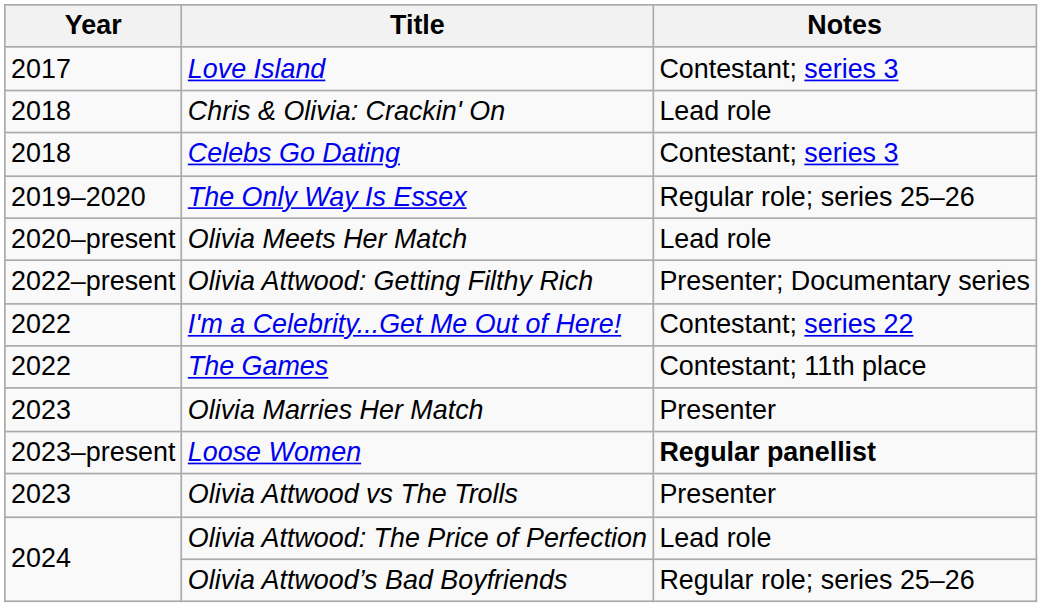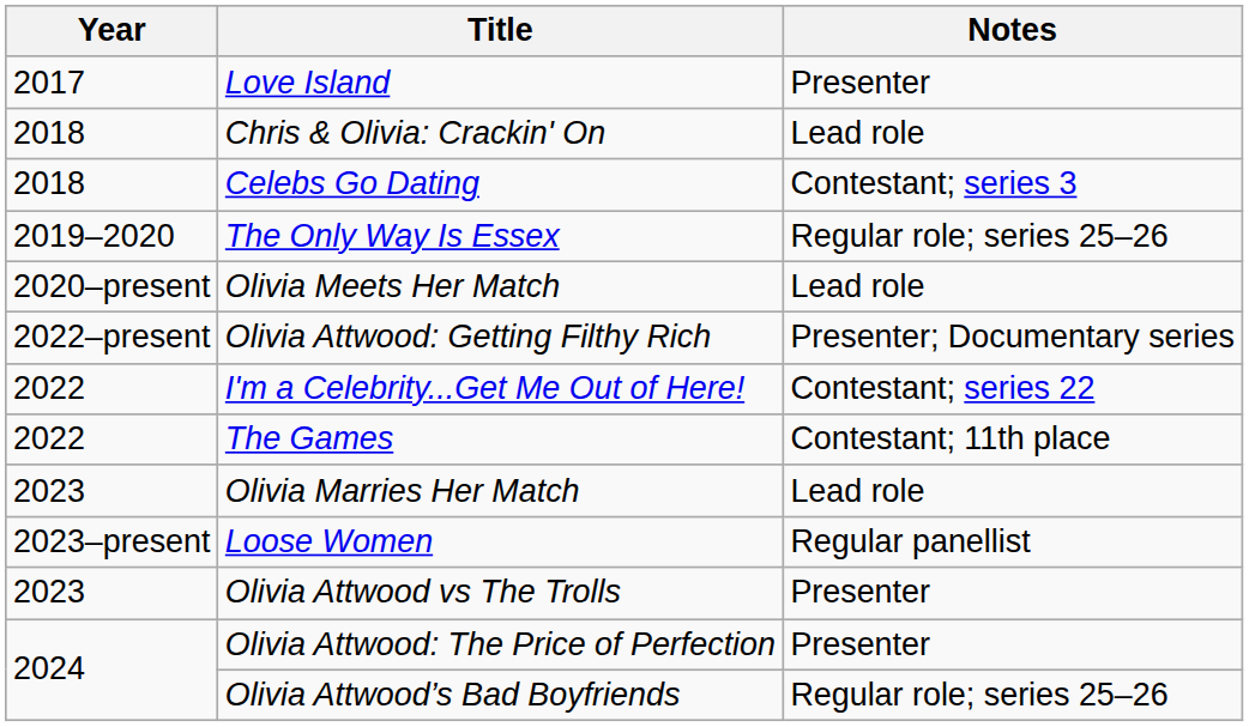 <table class="wikitable">
 <tr>
 <th>Year</th>
 <th>Title</th>
 <th>Notes</th>
 </tr>
 <tr>
 <td>2017</td>
 <td><em><a href='#'>Love Island</a></em></td>
-<td>Contestant; <a href='#'>series 3</a></td>
+<td>Presenter</td>
 </tr>
 <tr>
 <td>2018</td>
 <td><em>Chris & Olivia: Crackin' On</em></td>
 <td>Lead role</td>
 </tr>
 <tr>
 <td>2018</td>
 <td><em><a href='#'>Celebs Go Dating</a></em></td>
 <td>Contestant; <a href='#'>series 3</a></td>
 </tr>
 <tr>
 <td>2019–2020</td>
 <td><em><a href='#'>The Only Way Is Essex</a></em></td>
 <td>Regular role;  series 25–26</td>
 </tr>
 <tr>
 <td>2020–present</td>
 <td><em>Olivia Meets Her Match</em></td>
 <td>Lead role</td>
 </tr>
 <tr>
 <td>2022–present</td>
 <td><em>Olivia Attwood: Getting Filthy Rich</em></td>
 <td>Presenter; Documentary series</td>
 </tr>
 <tr>
 <td>2022</td>
 <td><em><a href='#'>I'm a Celebrity...Get Me Out of Here!</a></em></td>
 <td>Contestant;  <a href='#'>series 22</a></td>
 </tr>
 <tr>
 <td>2022</td>
 <td><em><a href='#'>The Games</a></em></td>
 <td>Contestant; 11th place</td>
 </tr>
 <tr>
 <td>2023</td>
 <td><em>Olivia Marries Her Match</em></td>
-<td>Presenter</td>
+<td>Lead role</td>
 </tr>
 <tr>
 <td>2023–present</td>
 <td><em><a href='#'>Loose Women</a></em></td>
-<td><strong>Regular panellist</strong></td>
+<td>Regular panellist</td>
 </tr>
 <tr>
 <td>2023</td>
 <td><em>Olivia Attwood vs The Trolls</em></td>
 <td>Presenter</td>
 </tr>
 <tr>
 <td rowspan="2">2024</td>
 <td><em>Olivia Attwood: The Price of Perfection</em></td>
-<td>Lead role</td>
+<td>Presenter</td>
 </tr>
 <tr>
 <td><em>Olivia Attwood’s Bad Boyfriends</em></td>
 <td>Regular role;  series 25–26</td>
 </tr>
 </table>
